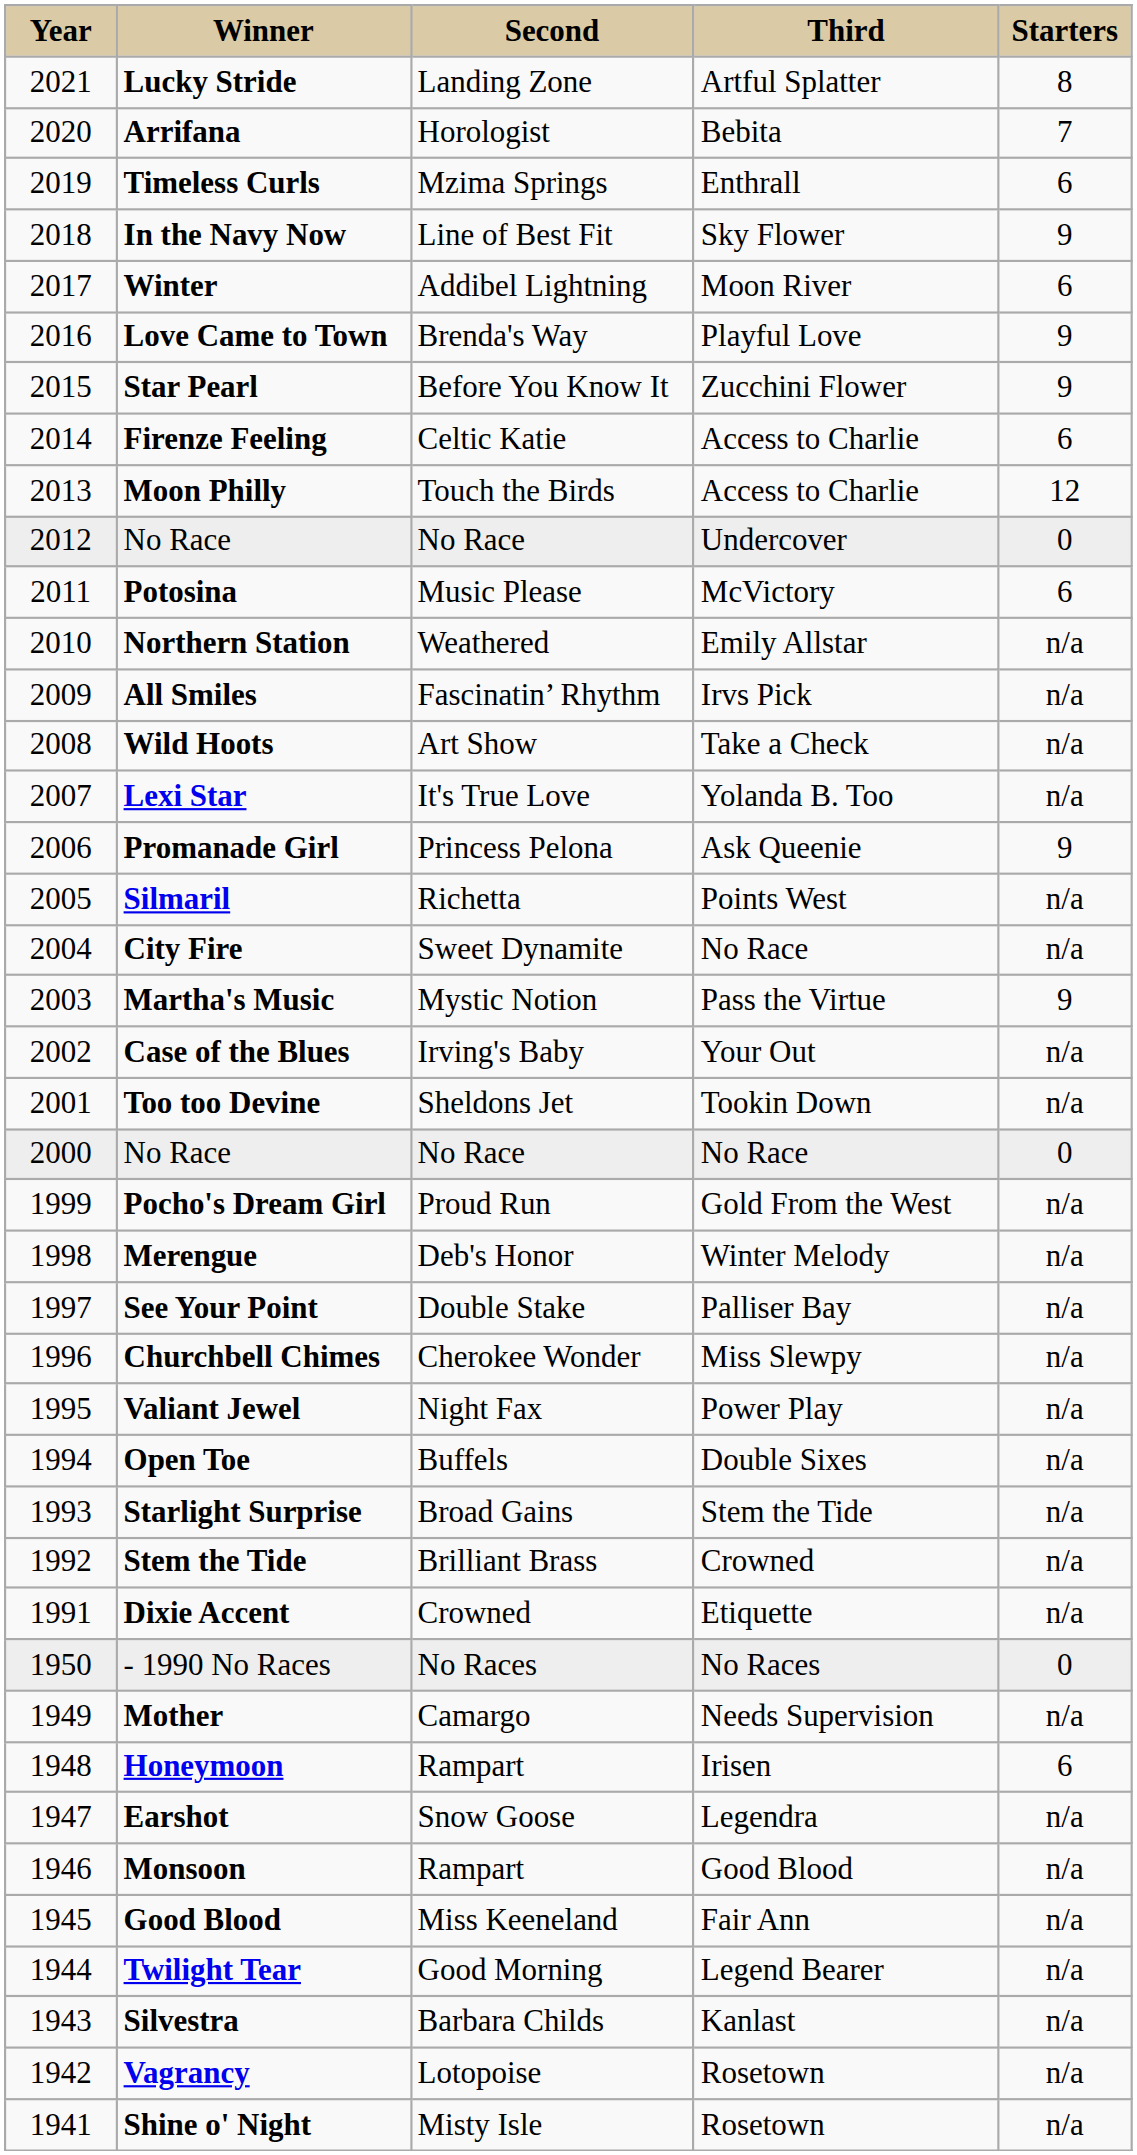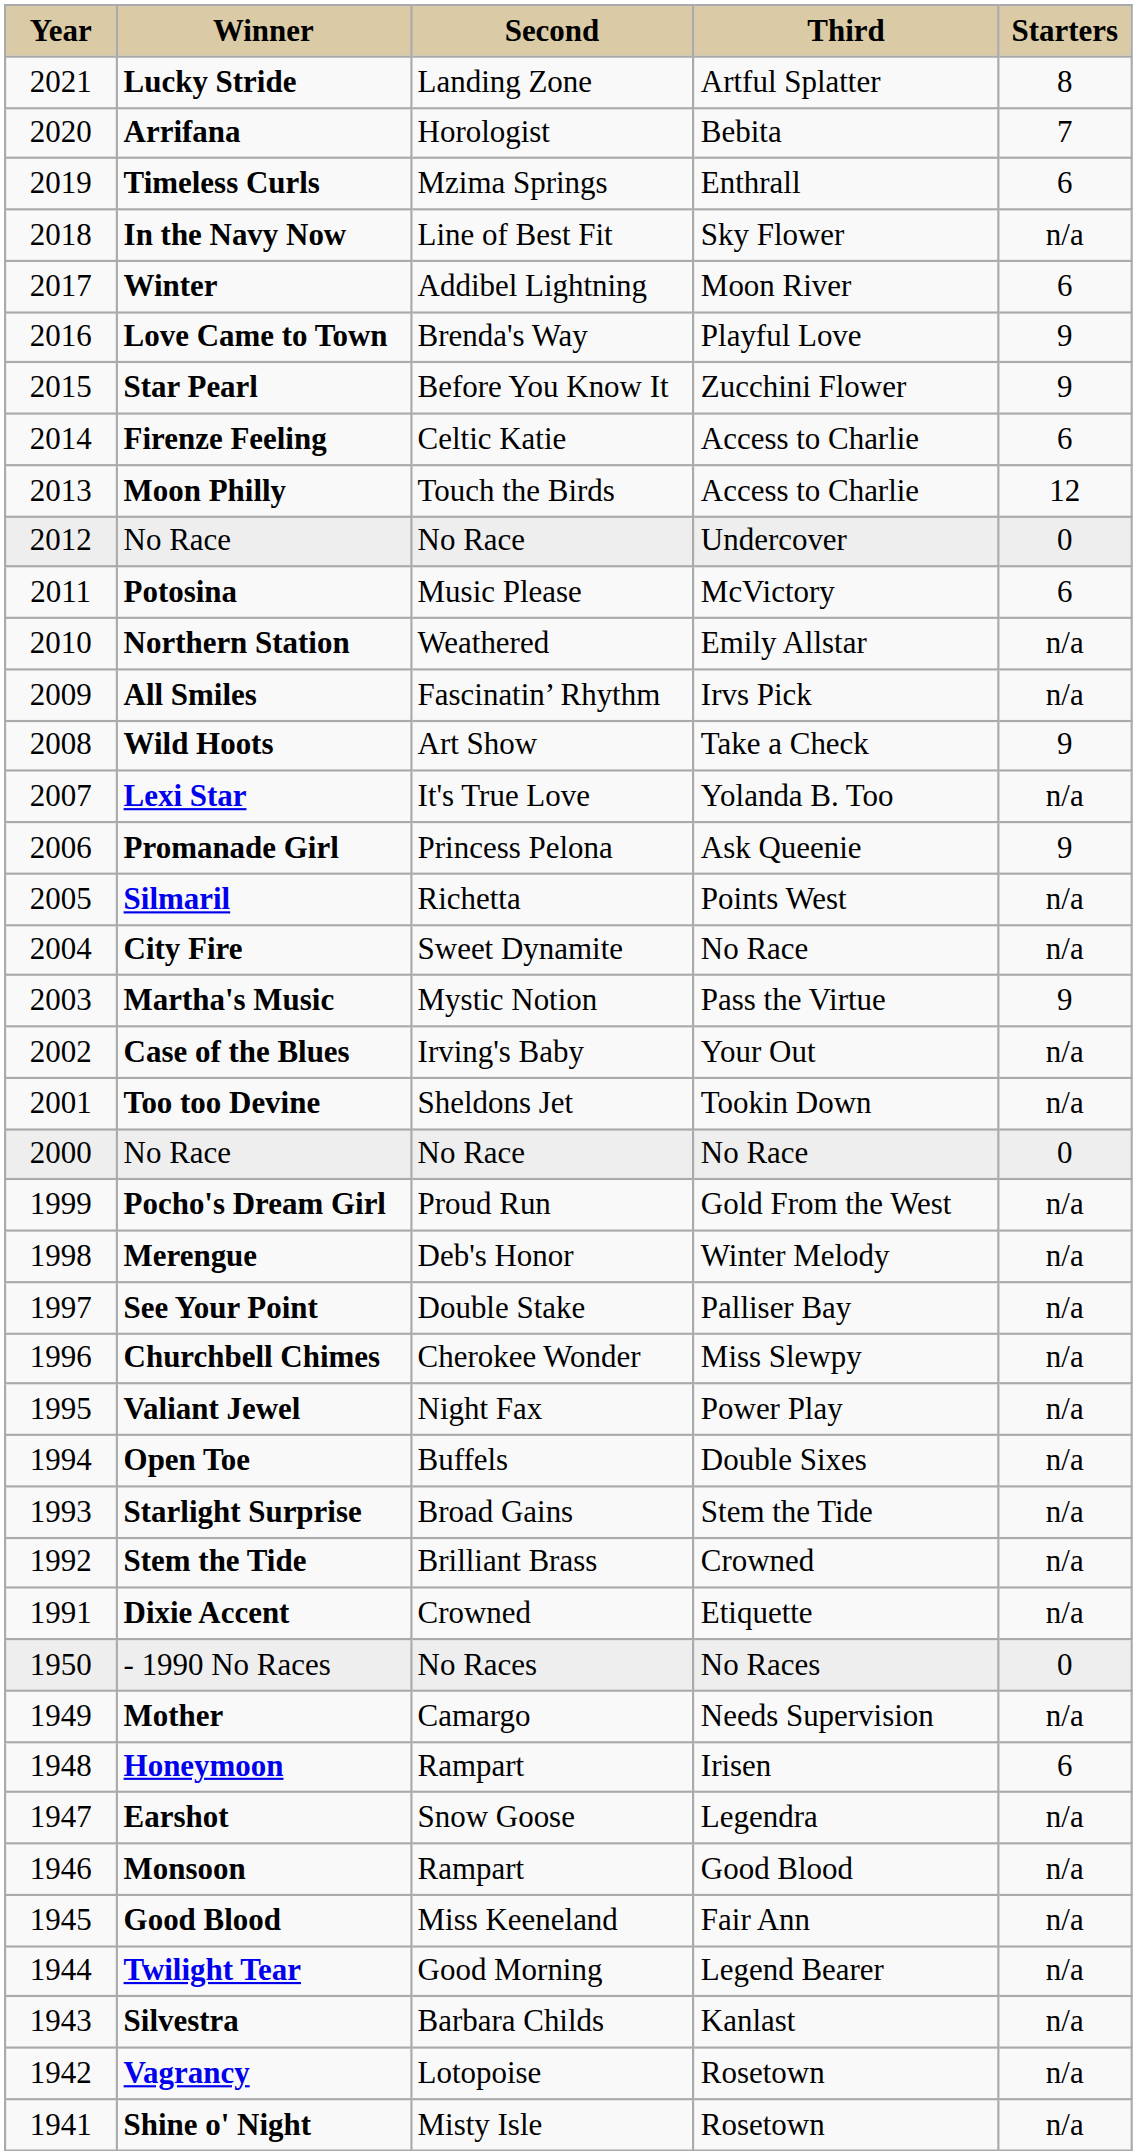 <table class = "wikitable sortable" | border="1" cellpadding="0" style="border-collapse: collapse; font-size:90%">
 <tr bgcolor="#DACAA5" align="center">
 <td width="45px"><strong>Year</strong> <br></td>
 <td width="130px"><strong>Winner</strong> <br></td>
 <td width="125px"><strong>Second</strong> <br></td>
 <td width="135px"><strong>Third</strong> <br></td>
 <td width="55px"><strong>Starters</strong></td>
 </tr>
 <tr>
 <td align=center>2021</td>
 <td><strong>Lucky Stride</strong></td>
 <td>Landing Zone</td>
 <td>Artful Splatter</td>
 <td align=center>8</td>
 </tr>
 <tr>
 <td align=center>2020</td>
 <td><strong>Arrifana</strong></td>
 <td>Horologist</td>
 <td>Bebita</td>
 <td align=center>7</td>
 </tr>
 <tr>
 <td align=center>2019</td>
 <td><strong>Timeless Curls</strong></td>
 <td>Mzima Springs</td>
 <td>Enthrall</td>
 <td align=center>6</td>
 </tr>
 <tr>
 <td align=center>2018</td>
 <td><strong>In the Navy Now</strong></td>
 <td>Line of Best Fit</td>
 <td>Sky Flower</td>
-<td align=center>9</td>
+<td align=center>n/a</td>
 </tr>
 <tr>
 <td align=center>2017</td>
 <td><strong>Winter</strong></td>
 <td>Addibel Lightning</td>
 <td>Moon River</td>
 <td align=center>6</td>
 </tr>
 <tr>
 <td align=center>2016</td>
 <td><strong>Love Came to Town</strong></td>
 <td>Brenda's Way</td>
 <td>Playful Love</td>
 <td align=center>9</td>
 </tr>
 <tr>
 <td align=center>2015</td>
 <td><strong>Star Pearl</strong></td>
 <td>Before You Know It</td>
 <td>Zucchini Flower</td>
 <td align=center>9</td>
 </tr>
 <tr>
 <td align=center>2014</td>
 <td><strong>Firenze Feeling</strong></td>
 <td>Celtic Katie</td>
 <td>Access to Charlie</td>
 <td align=center>6</td>
 </tr>
 <tr>
 <td align=center>2013</td>
 <td><strong>Moon Philly</strong></td>
 <td>Touch the Birds</td>
 <td>Access to Charlie</td>
 <td align=center>12</td>
 </tr>
 <tr bgcolor="#eeeeee">
 <td align=center>2012</td>
 <td>No Race</td>
 <td>No Race</td>
 <td>Undercover</td>
 <td align=center>0</td>
 </tr>
 <tr>
 <td align=center>2011</td>
 <td><strong>Potosina</strong></td>
 <td>Music Please</td>
 <td>McVictory</td>
 <td align=center>6</td>
 </tr>
 <tr>
 <td align=center>2010</td>
 <td><strong>Northern Station</strong></td>
 <td>Weathered</td>
 <td>Emily Allstar</td>
 <td align=center>n/a</td>
 </tr>
 <tr>
 <td align=center>2009</td>
 <td><strong>All Smiles</strong></td>
 <td>Fascinatin’ Rhythm</td>
 <td>Irvs Pick</td>
 <td align=center>n/a</td>
 </tr>
 <tr>
 <td align=center>2008</td>
 <td><strong>Wild Hoots</strong></td>
 <td>Art Show</td>
 <td>Take a Check</td>
-<td align=center>n/a</td>
+<td align=center>9</td>
 </tr>
 <tr>
 <td align=center>2007</td>
 <td><strong><a href='#'>Lexi Star</a></strong></td>
 <td>It's True Love</td>
 <td>Yolanda B. Too</td>
 <td align=center>n/a</td>
 </tr>
 <tr>
 <td align=center>2006</td>
 <td><strong>Promanade Girl</strong></td>
 <td>Princess Pelona</td>
 <td>Ask Queenie</td>
 <td align=center>9</td>
 </tr>
 <tr>
 <td align=center>2005</td>
 <td><strong><a href='#'>Silmaril</a></strong></td>
 <td>Richetta</td>
 <td>Points West</td>
 <td align=center>n/a</td>
 </tr>
 <tr>
 <td align=center>2004</td>
 <td><strong>City Fire</strong></td>
 <td>Sweet Dynamite</td>
 <td>No Race</td>
 <td align=center>n/a</td>
 </tr>
 <tr>
 <td align=center>2003</td>
 <td><strong>Martha's Music</strong></td>
 <td>Mystic Notion</td>
 <td>Pass the Virtue</td>
 <td align=center>9</td>
 </tr>
 <tr>
 <td align=center>2002</td>
 <td><strong>Case of the Blues</strong></td>
 <td>Irving's Baby</td>
 <td>Your Out</td>
 <td align=center>n/a</td>
 </tr>
 <tr>
 <td align=center>2001</td>
 <td><strong>Too too Devine</strong></td>
 <td>Sheldons Jet</td>
 <td>Tookin Down</td>
 <td align=center>n/a</td>
 </tr>
 <tr bgcolor="#eeeeee">
 <td align=center>2000</td>
 <td>No Race</td>
 <td>No Race</td>
 <td>No Race</td>
 <td align=center>0</td>
 </tr>
 <tr>
 <td align=center>1999</td>
 <td><strong>Pocho's Dream Girl</strong></td>
 <td>Proud Run</td>
 <td>Gold From the West</td>
 <td align=center>n/a</td>
 </tr>
 <tr>
 <td align=center>1998</td>
 <td><strong>Merengue</strong></td>
 <td>Deb's Honor</td>
 <td>Winter Melody</td>
 <td align=center>n/a</td>
 </tr>
 <tr>
 <td align=center>1997</td>
 <td><strong>See Your Point</strong></td>
 <td>Double Stake</td>
 <td>Palliser Bay</td>
 <td align=center>n/a</td>
 </tr>
 <tr>
 <td align=center>1996</td>
 <td><strong>Churchbell Chimes</strong></td>
 <td>Cherokee Wonder</td>
 <td>Miss Slewpy</td>
 <td align=center>n/a</td>
 </tr>
 <tr>
 <td align=center>1995</td>
 <td><strong>Valiant Jewel</strong></td>
 <td>Night Fax</td>
 <td>Power Play</td>
 <td align=center>n/a</td>
 </tr>
 <tr>
 <td align=center>1994</td>
 <td><strong>Open Toe</strong></td>
 <td>Buffels</td>
 <td>Double Sixes</td>
 <td align=center>n/a</td>
 </tr>
 <tr>
 <td align=center>1993</td>
 <td><strong>Starlight Surprise</strong></td>
 <td>Broad Gains</td>
 <td>Stem the Tide</td>
 <td align=center>n/a</td>
 </tr>
 <tr>
 <td align=center>1992</td>
 <td><strong>Stem the Tide</strong></td>
 <td>Brilliant Brass</td>
 <td>Crowned</td>
 <td align=center>n/a</td>
 </tr>
 <tr>
 <td align=center>1991</td>
 <td><strong>Dixie Accent</strong></td>
 <td>Crowned</td>
 <td>Etiquette</td>
 <td align=center>n/a</td>
 </tr>
 <tr bgcolor="#eeeeee">
 <td align=center>1950</td>
 <td>- 1990 No Races</td>
 <td>No Races</td>
 <td>No Races</td>
 <td align=center>0</td>
 </tr>
 <tr>
 <td align=center>1949</td>
 <td><strong>Mother</strong></td>
 <td>Camargo</td>
 <td>Needs Supervision</td>
 <td align=center>n/a</td>
 </tr>
 <tr>
 <td align=center>1948</td>
 <td><strong><a href='#'>Honeymoon</a></strong></td>
 <td>Rampart</td>
 <td>Irisen</td>
 <td align=center>6</td>
 </tr>
 <tr>
 <td align=center>1947</td>
 <td><strong>Earshot</strong></td>
 <td>Snow Goose</td>
 <td>Legendra</td>
 <td align=center>n/a</td>
 </tr>
 <tr>
 <td align=center>1946</td>
 <td><strong>Monsoon</strong></td>
 <td>Rampart</td>
 <td>Good Blood</td>
 <td align=center>n/a</td>
 </tr>
 <tr>
 <td align=center>1945</td>
 <td><strong>Good Blood</strong></td>
 <td>Miss Keeneland</td>
 <td>Fair Ann</td>
 <td align=center>n/a</td>
 </tr>
 <tr>
 <td align=center>1944</td>
 <td><strong><a href='#'>Twilight Tear</a></strong></td>
 <td>Good Morning</td>
 <td>Legend Bearer</td>
 <td align=center>n/a</td>
 </tr>
 <tr>
 <td align=center>1943</td>
 <td><strong>Silvestra</strong></td>
 <td>Barbara Childs</td>
 <td>Kanlast</td>
 <td align=center>n/a</td>
 </tr>
 <tr>
 <td align=center>1942</td>
 <td><strong><a href='#'>Vagrancy</a></strong></td>
 <td>Lotopoise</td>
 <td>Rosetown</td>
 <td align=center>n/a</td>
 </tr>
 <tr>
 <td align=center>1941</td>
 <td><strong>Shine o' Night</strong></td>
 <td>Misty Isle</td>
 <td>Rosetown</td>
 <td align=center>n/a</td>
 </tr>
 <tr>
 </tr>
 </table>
